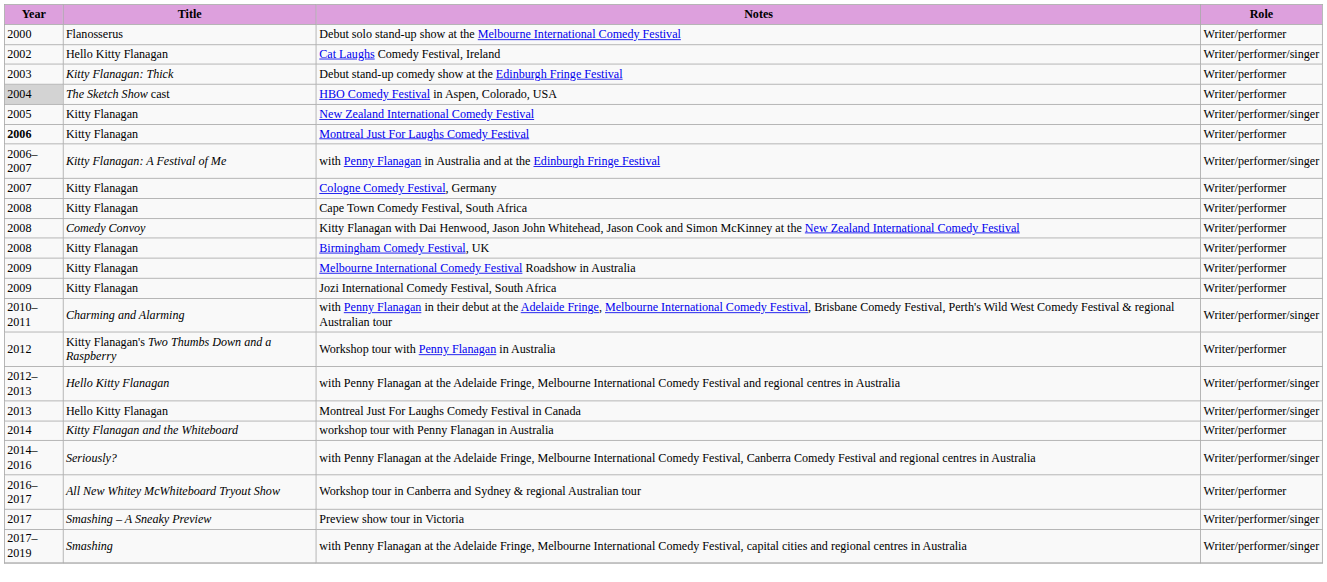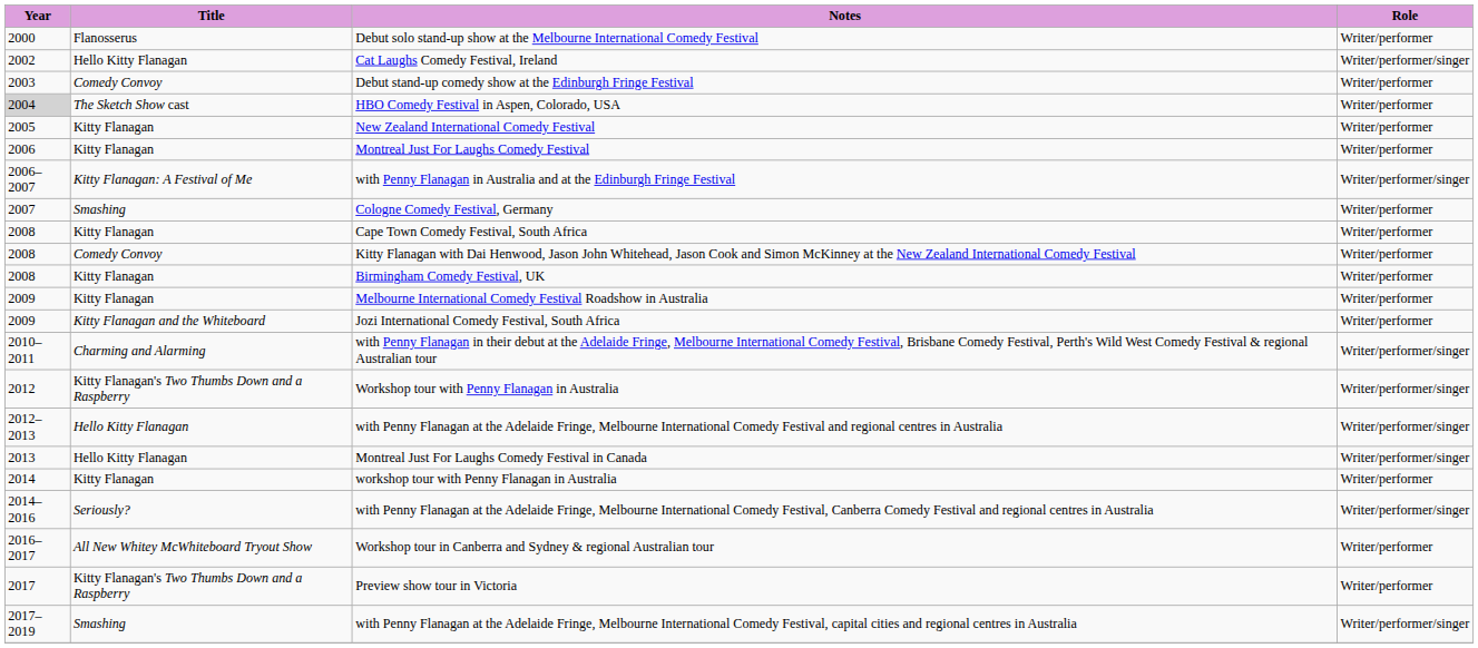 <table class="wikitable" style="font-size:90%;">
 <tr>
 <th style="background: #dda0dd;">Year</th>
 <th style="background: #dda0dd;">Title</th>
 <th style="background: #dda0dd;">Notes</th>
 <th style="background: #dda0dd;">Role</th>
 </tr>
 <tr>
 <td>2000</td>
 <td>Flanosserus</td>
 <td>Debut solo stand-up show at the <a href='#'>Melbourne International Comedy Festival</a></td>
 <td>Writer/performer</td>
 </tr>
 <tr>
 <td>2002</td>
 <td>Hello Kitty Flanagan</td>
 <td><a href='#'>Cat Laughs</a> Comedy Festival, Ireland</td>
 <td>Writer/performer/singer</td>
 </tr>
 <tr>
 <td>2003</td>
-<td><em>Kitty Flanagan: Thick</em></td>
+<td><em>Comedy Convoy</em></td>
 <td>Debut stand-up comedy show at the <a href='#'>Edinburgh Fringe Festival</a></td>
 <td>Writer/performer</td>
 </tr>
 <tr>
 <td style="background: lightgrey;">2004</td>
 <td><em>The Sketch Show</em> cast</td>
 <td><a href='#'>HBO Comedy Festival</a> in Aspen, Colorado, USA</td>
 <td>Writer/performer</td>
 </tr>
 <tr>
 <td>2005</td>
 <td>Kitty Flanagan</td>
 <td><a href='#'>New Zealand International Comedy Festival</a></td>
-<td>Writer/performer/singer</td>
+<td>Writer/performer</td>
 </tr>
 <tr>
-<td><strong>2006</strong></td>
+<td>2006</td>
 <td>Kitty Flanagan</td>
 <td><a href='#'>Montreal Just For Laughs Comedy Festival</a></td>
 <td>Writer/performer</td>
 </tr>
 <tr>
 <td>2006–2007</td>
 <td><em>Kitty Flanagan: A Festival of Me</em></td>
 <td>with <a href='#'>Penny Flanagan</a> in Australia and at the <a href='#'>Edinburgh Fringe Festival</a></td>
 <td>Writer/performer/singer</td>
 </tr>
 <tr>
 <td>2007</td>
-<td>Kitty Flanagan</td>
+<td><em>Smashing</em></td>
 <td><a href='#'>Cologne Comedy Festival</a>, Germany</td>
 <td>Writer/performer</td>
 </tr>
 <tr>
 <td>2008</td>
 <td>Kitty Flanagan</td>
 <td>Cape Town Comedy Festival, South Africa</td>
 <td>Writer/performer</td>
 </tr>
 <tr>
 <td>2008</td>
 <td><em>Comedy Convoy</em></td>
 <td>Kitty Flanagan with Dai Henwood, Jason John Whitehead, Jason Cook and Simon McKinney at the <a href='#'>New Zealand International Comedy Festival</a></td>
 <td>Writer/performer</td>
 </tr>
 <tr>
 <td>2008</td>
 <td>Kitty Flanagan</td>
 <td><a href='#'>Birmingham Comedy Festival</a>, UK</td>
 <td>Writer/performer</td>
 </tr>
 <tr>
 <td>2009</td>
 <td>Kitty Flanagan</td>
 <td><a href='#'>Melbourne International Comedy Festival</a> Roadshow in Australia</td>
 <td>Writer/performer</td>
 </tr>
 <tr>
 <td>2009</td>
-<td>Kitty Flanagan</td>
+<td><em>Kitty Flanagan and the Whiteboard</em></td>
 <td>Jozi International Comedy Festival, South Africa</td>
 <td>Writer/performer</td>
 </tr>
 <tr>
 <td>2010–2011</td>
 <td><em>Charming and Alarming</em></td>
 <td>with <a href='#'>Penny Flanagan</a> in their debut at the <a href='#'>Adelaide Fringe</a>, <a href='#'>Melbourne International Comedy Festival</a>, Brisbane Comedy Festival, Perth's Wild West Comedy Festival & regional Australian tour</td>
 <td>Writer/performer/singer</td>
 </tr>
 <tr>
 <td>2012</td>
 <td>Kitty Flanagan's <em>Two Thumbs Down and a Raspberry</em></td>
 <td>Workshop tour with <a href='#'>Penny Flanagan</a> in Australia</td>
-<td>Writer/performer</td>
+<td>Writer/performer/singer</td>
 </tr>
 <tr>
 <td>2012–2013</td>
 <td><em>Hello Kitty Flanagan</em></td>
 <td>with Penny Flanagan at the Adelaide Fringe, Melbourne International Comedy Festival and regional centres in Australia</td>
 <td>Writer/performer/singer</td>
 </tr>
 <tr>
 <td>2013</td>
 <td>Hello Kitty Flanagan</td>
 <td>Montreal Just For Laughs Comedy Festival in Canada</td>
 <td>Writer/performer/singer</td>
 </tr>
 <tr>
 <td>2014</td>
-<td><em>Kitty Flanagan and the Whiteboard</em></td>
+<td>Kitty Flanagan</td>
 <td>workshop tour with Penny Flanagan in Australia</td>
 <td>Writer/performer</td>
 </tr>
 <tr>
 <td>2014–2016</td>
 <td><em>Seriously?</em></td>
 <td>with Penny Flanagan at the Adelaide Fringe, Melbourne International Comedy Festival, Canberra Comedy Festival and regional centres in Australia</td>
 <td>Writer/performer/singer</td>
 </tr>
 <tr>
 <td>2016–2017</td>
 <td><em>All New Whitey McWhiteboard Tryout Show</em></td>
 <td>Workshop tour in Canberra and Sydney & regional Australian tour</td>
 <td>Writer/performer</td>
 </tr>
 <tr>
 <td>2017</td>
-<td><em>Smashing – A Sneaky Preview</em></td>
+<td>Kitty Flanagan's <em>Two Thumbs Down and a Raspberry</em></td>
 <td>Preview show tour in Victoria</td>
-<td>Writer/performer/singer</td>
+<td>Writer/performer</td>
 </tr>
 <tr>
 <td>2017–2019</td>
 <td><em>Smashing</em></td>
 <td>with Penny Flanagan at the Adelaide Fringe, Melbourne International Comedy Festival, capital cities and regional centres in Australia</td>
 <td>Writer/performer/singer</td>
 </tr>
 <tr>
 </tr>
 </table>
